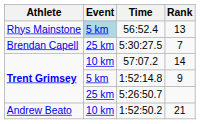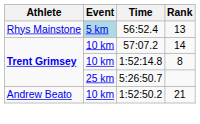 <table class="wikitable" style="font-size:90%">
 <tr>
 <th>Athlete</th>
 <th>Event</th>
 <th>Time</th>
 <th>Rank</th>
 </tr>
 <tr align=center>
 <td align=left><a href='#'>Rhys Mainstone</a></td>
 <td align=left style="background: lightblue;"><a href='#'>5 km</a></td>
 <td>56:52.4</td>
 <td>13</td>
 </tr>
 <tr align=center>
-<td align=left><a href='#'>Brendan Capell</a></td>
-<td align=left><a href='#'>25 km</a></td>
-<td>5:30:27.5</td>
-<td>7</td>
-</tr>
-<tr align=center>
 <td align=left rowspan=3><strong><a href='#'>Trent Grimsey</a></strong></td>
 <td align=left><a href='#'>10 km</a></td>
 <td>57:07.2</td>
 <td>14</td>
 </tr>
 <tr align=center>
-<td align=left><a href='#'>5 km</a></td>
+<td align=left><a href='#'>10 km</a></td>
 <td>1:52:14.8</td>
-<td>9</td>
+<td>8</td>
 </tr>
 <tr align=center>
 <td align=left><a href='#'>25 km</a></td>
 <td>5:26:50.7</td>
 <td></td>
 </tr>
 <tr align=center>
 <td align=left><a href='#'>Andrew Beato</a></td>
 <td align=left><a href='#'>10 km</a></td>
 <td>1:52:50.2</td>
 <td>21</td>
 </tr>
 </table>
